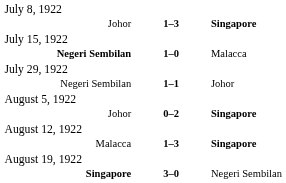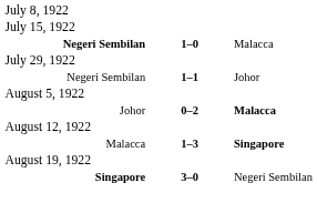 <table width=100% cellspacing=1>
 <tr>
 <th width=20%></th>
 <th width=12%></th>
 <th width=20%></th>
 <th></th>
 </tr>
 <tr>
 <td>July 8, 1922</td>
-</tr>
-<tr style=font-size:90%>
-<td align=right>Johor</td>
-<td align=center><strong>1–3</strong></td>
-<td><strong>Singapore</strong></td>
-<td></td>
-<td></td>
 </tr>
 <tr>
 <td>July 15, 1922</td>
 </tr>
 <tr style=font-size:90%>
 <td align=right><strong>Negeri Sembilan</strong></td>
 <td align=center><strong>1–0</strong></td>
 <td>Malacca</td>
 <td></td>
 <td></td>
 </tr>
 <tr>
 <td>July 29, 1922</td>
 </tr>
 <tr style=font-size:90%>
 <td align=right>Negeri Sembilan</td>
 <td align=center><strong>1–1</strong></td>
 <td>Johor</td>
 <td></td>
 <td></td>
 </tr>
 <tr>
 <td>August 5, 1922</td>
 </tr>
 <tr style=font-size:90%>
 <td align=right>Johor</td>
 <td align=center><strong>0–2</strong></td>
-<td><strong>Singapore</strong></td>
+<td><strong>Malacca</strong></td>
 <td></td>
 <td></td>
 </tr>
 <tr>
 <td>August 12, 1922</td>
 </tr>
 <tr style=font-size:90%>
 <td align=right>Malacca</td>
 <td align=center><strong>1–3</strong></td>
 <td><strong>Singapore</strong></td>
 <td></td>
 <td></td>
 </tr>
 <tr>
 <td>August 19, 1922</td>
 </tr>
 <tr style=font-size:90%>
 <td align=right><strong>Singapore</strong></td>
 <td align=center><strong>3–0</strong></td>
 <td>Negeri Sembilan</td>
 <td></td>
 <td></td>
 </tr>
 <tr>
 </tr>
 </table>
